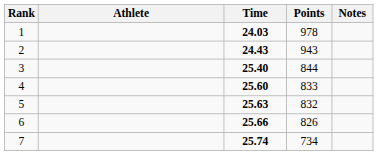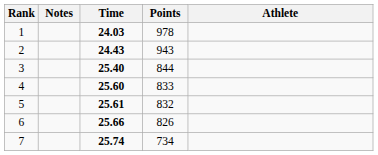 <table class="wikitable" style="text-align:center">
 <tr>
 <th width=40>Rank</th>
-<th width=250>Athlete</th>
+<th width=50>Notes</th>
 <th width=80>Time</th>
 <th width=55>Points</th>
-<th width=50>Notes</th>
+<th width=250>Athlete</th>
 </tr>
 <tr>
 <td>1</td>
-<td align=left></td>
+<td></td>
 <td><strong>24.03</strong></td>
 <td>978</td>
-<td></td>
+<td align=left></td>
 </tr>
 <tr>
 <td>2</td>
-<td align=left></td>
+<td></td>
 <td><strong>24.43</strong></td>
 <td>943</td>
-<td></td>
+<td align=left></td>
 </tr>
 <tr>
 <td>3</td>
-<td align=left></td>
+<td></td>
 <td><strong>25.40</strong></td>
 <td>844</td>
-<td></td>
+<td align=left></td>
 </tr>
 <tr>
 <td>4</td>
-<td align=left></td>
+<td></td>
 <td><strong>25.60</strong></td>
 <td>833</td>
-<td></td>
+<td align=left></td>
 </tr>
 <tr>
 <td>5</td>
+<td></td>
+<td><strong>25.61</strong></td>
+<td>832</td>
 <td align=left></td>
-<td><strong>25.63</strong></td>
-<td>832</td>
-<td></td>
 </tr>
 <tr>
 <td>6</td>
-<td align=left></td>
+<td></td>
 <td><strong>25.66</strong></td>
 <td>826</td>
-<td></td>
+<td align=left></td>
 </tr>
 <tr>
 <td>7</td>
-<td align=left></td>
+<td></td>
 <td><strong>25.74</strong></td>
 <td>734</td>
-<td></td>
+<td align=left></td>
 </tr>
 </table>
